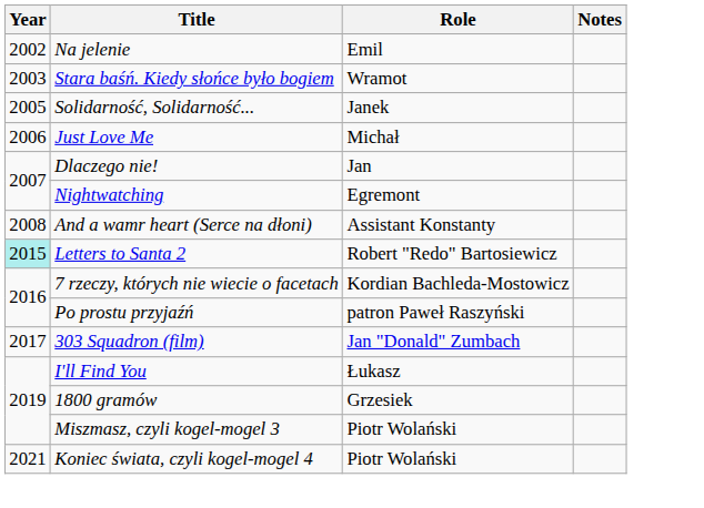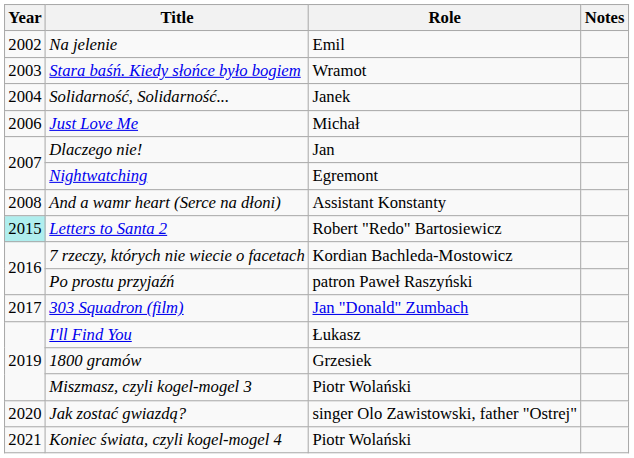 <table class="wikitable">
 <tr>
 <th>Year</th>
 <th>Title</th>
 <th>Role</th>
 <th>Notes</th>
 </tr>
 <tr>
 <td>2002</td>
 <td><em>Na jelenie</em></td>
 <td>Emil</td>
 <td></td>
 </tr>
 <tr>
 <td>2003</td>
 <td><em><a href='#'>Stara baśń. Kiedy słońce było bogiem</a></em></td>
 <td>Wramot</td>
 <td></td>
 </tr>
 <tr>
-<td>2005</td>
+<td>2004</td>
 <td><em>Solidarność, Solidarność...</em></td>
 <td>Janek</td>
 <td></td>
 </tr>
 <tr>
 <td>2006</td>
 <td><em><a href='#'>Just Love Me</a></em></td>
 <td>Michał</td>
 <td></td>
 </tr>
 <tr>
 <td rowspan="2">2007</td>
 <td><em>Dlaczego nie!</em></td>
 <td>Jan</td>
 <td></td>
 </tr>
 <tr>
 <td><em><a href='#'>Nightwatching</a></em></td>
 <td>Egremont</td>
 <td></td>
 </tr>
 <tr>
 <td>2008</td>
 <td><em>And a wamr heart (Serce na dłoni)</em></td>
 <td>Assistant Konstanty</td>
 <td></td>
 </tr>
 <tr>
 <td style="background: paleturquoise;">2015</td>
 <td><em><a href='#'>Letters to Santa 2</a></em></td>
 <td>Robert "Redo" Bartosiewicz</td>
 <td></td>
 </tr>
 <tr>
 <td rowspan="2">2016</td>
 <td><em>7 rzeczy, których nie wiecie o facetach</em></td>
 <td>Kordian Bachleda-Mostowicz</td>
 <td></td>
 </tr>
 <tr>
 <td><em>Po prostu przyjaźń</em></td>
 <td>patron Paweł Raszyński</td>
 <td></td>
 </tr>
 <tr>
 <td>2017</td>
 <td><em><a href='#'>303 Squadron (film)</a></em></td>
 <td><a href='#'>Jan "Donald" Zumbach</a></td>
 <td></td>
 </tr>
 <tr>
 <td rowspan="3">2019</td>
 <td><em><a href='#'>I'll Find You</a></em></td>
 <td>Łukasz</td>
 <td></td>
 </tr>
 <tr>
 <td><em>1800 gramów</em></td>
 <td>Grzesiek</td>
 <td></td>
 </tr>
 <tr>
 <td><em>Miszmasz, czyli kogel-mogel 3</em></td>
 <td>Piotr Wolański</td>
 <td></td>
 </tr>
 <tr>
+<td>2020</td>
+<td><em>Jak zostać gwiazdą?</em></td>
+<td>singer Olo Zawistowski, father "Ostrej"</td>
+<td></td>
+</tr>
+<tr>
 <td>2021</td>
 <td><em>Koniec świata, czyli kogel-mogel 4</em></td>
 <td>Piotr Wolański</td>
 <td></td>
 </tr>
 </table>
